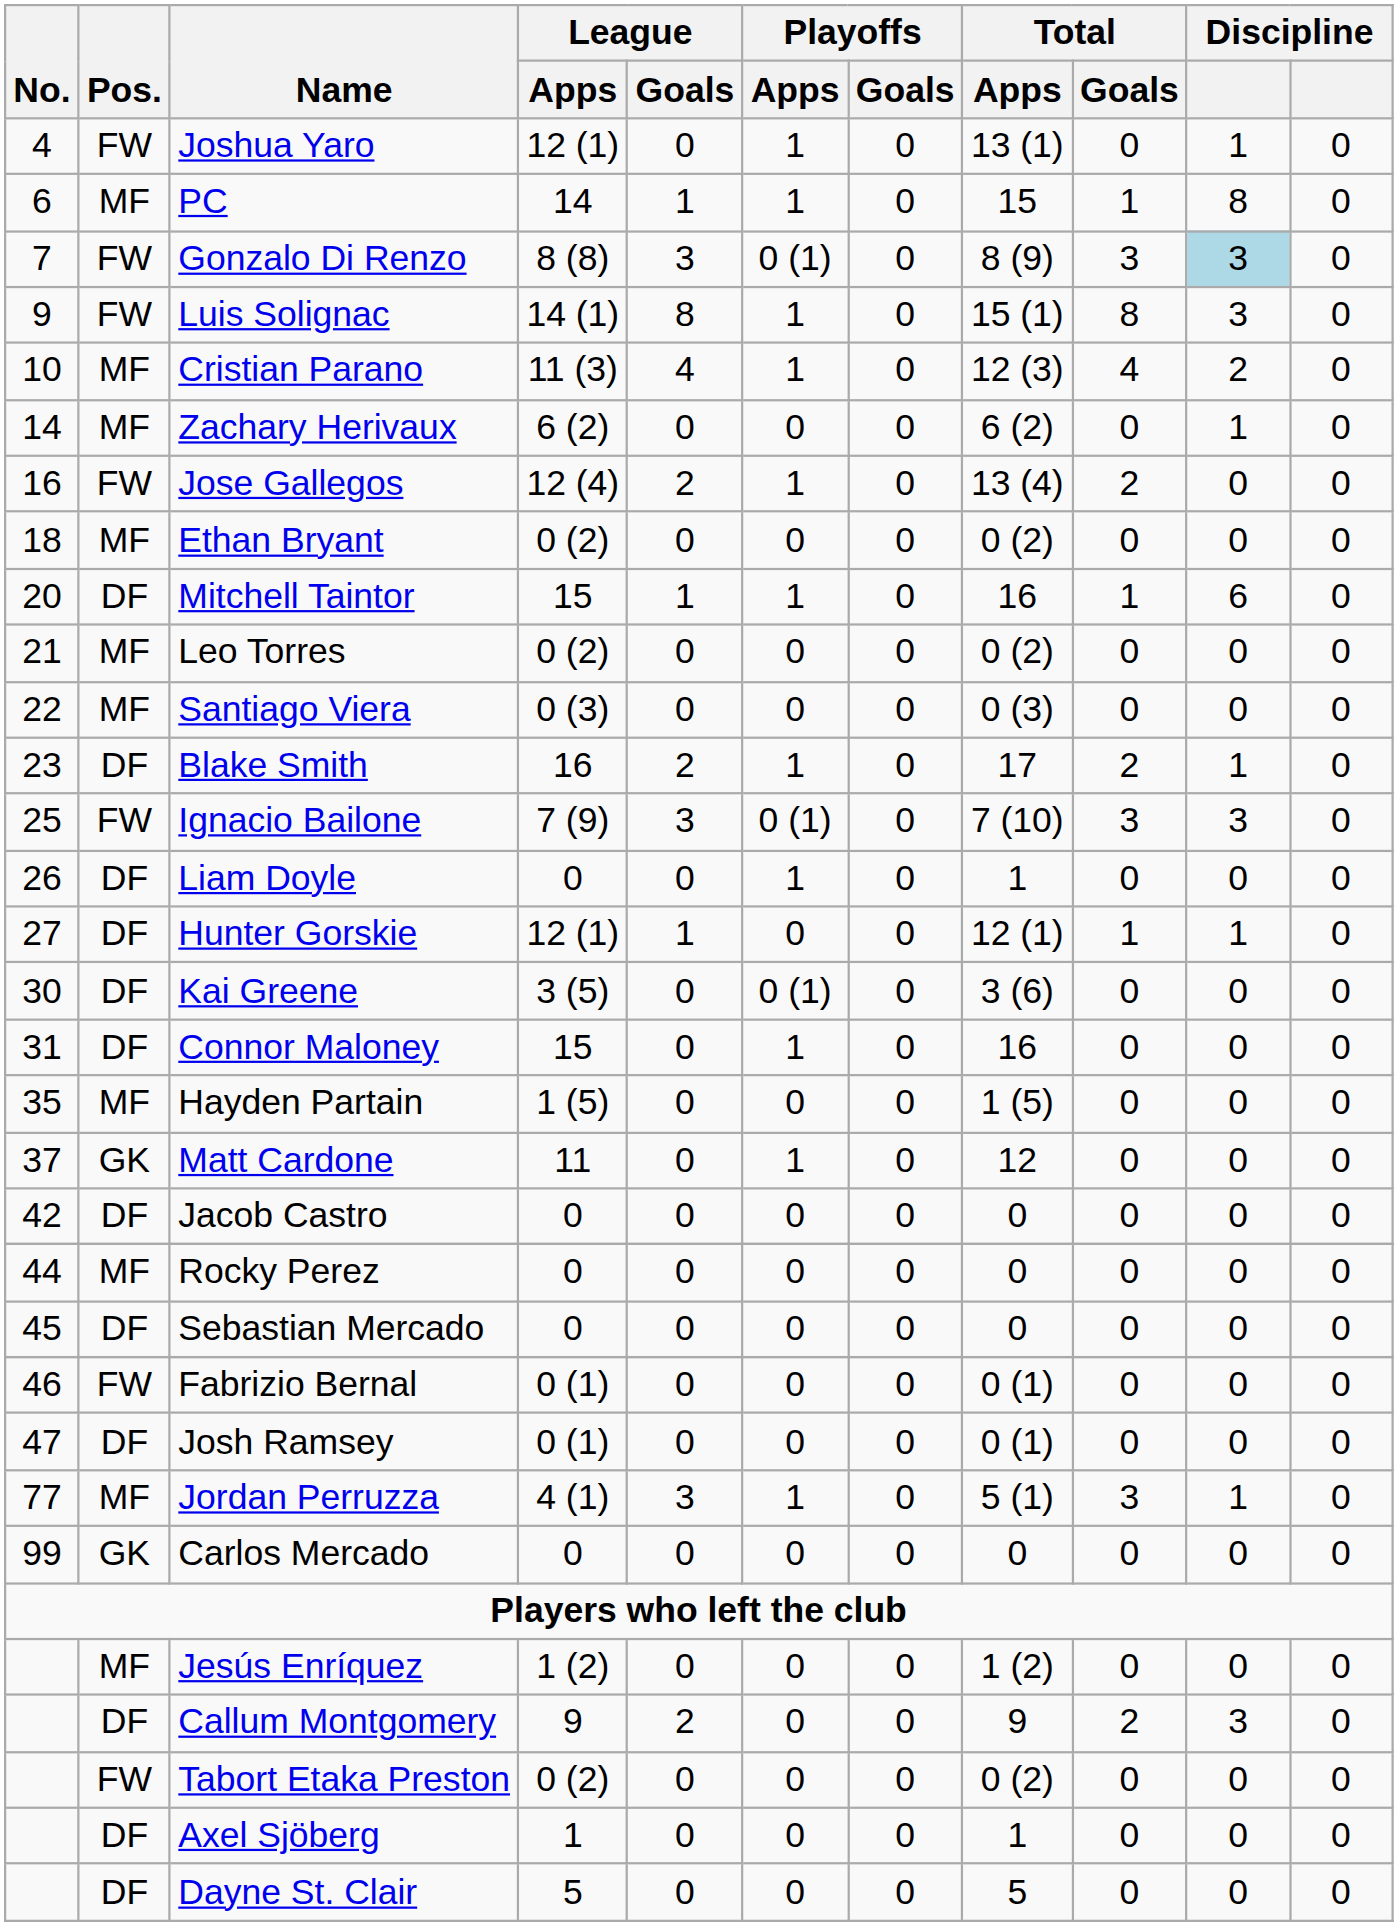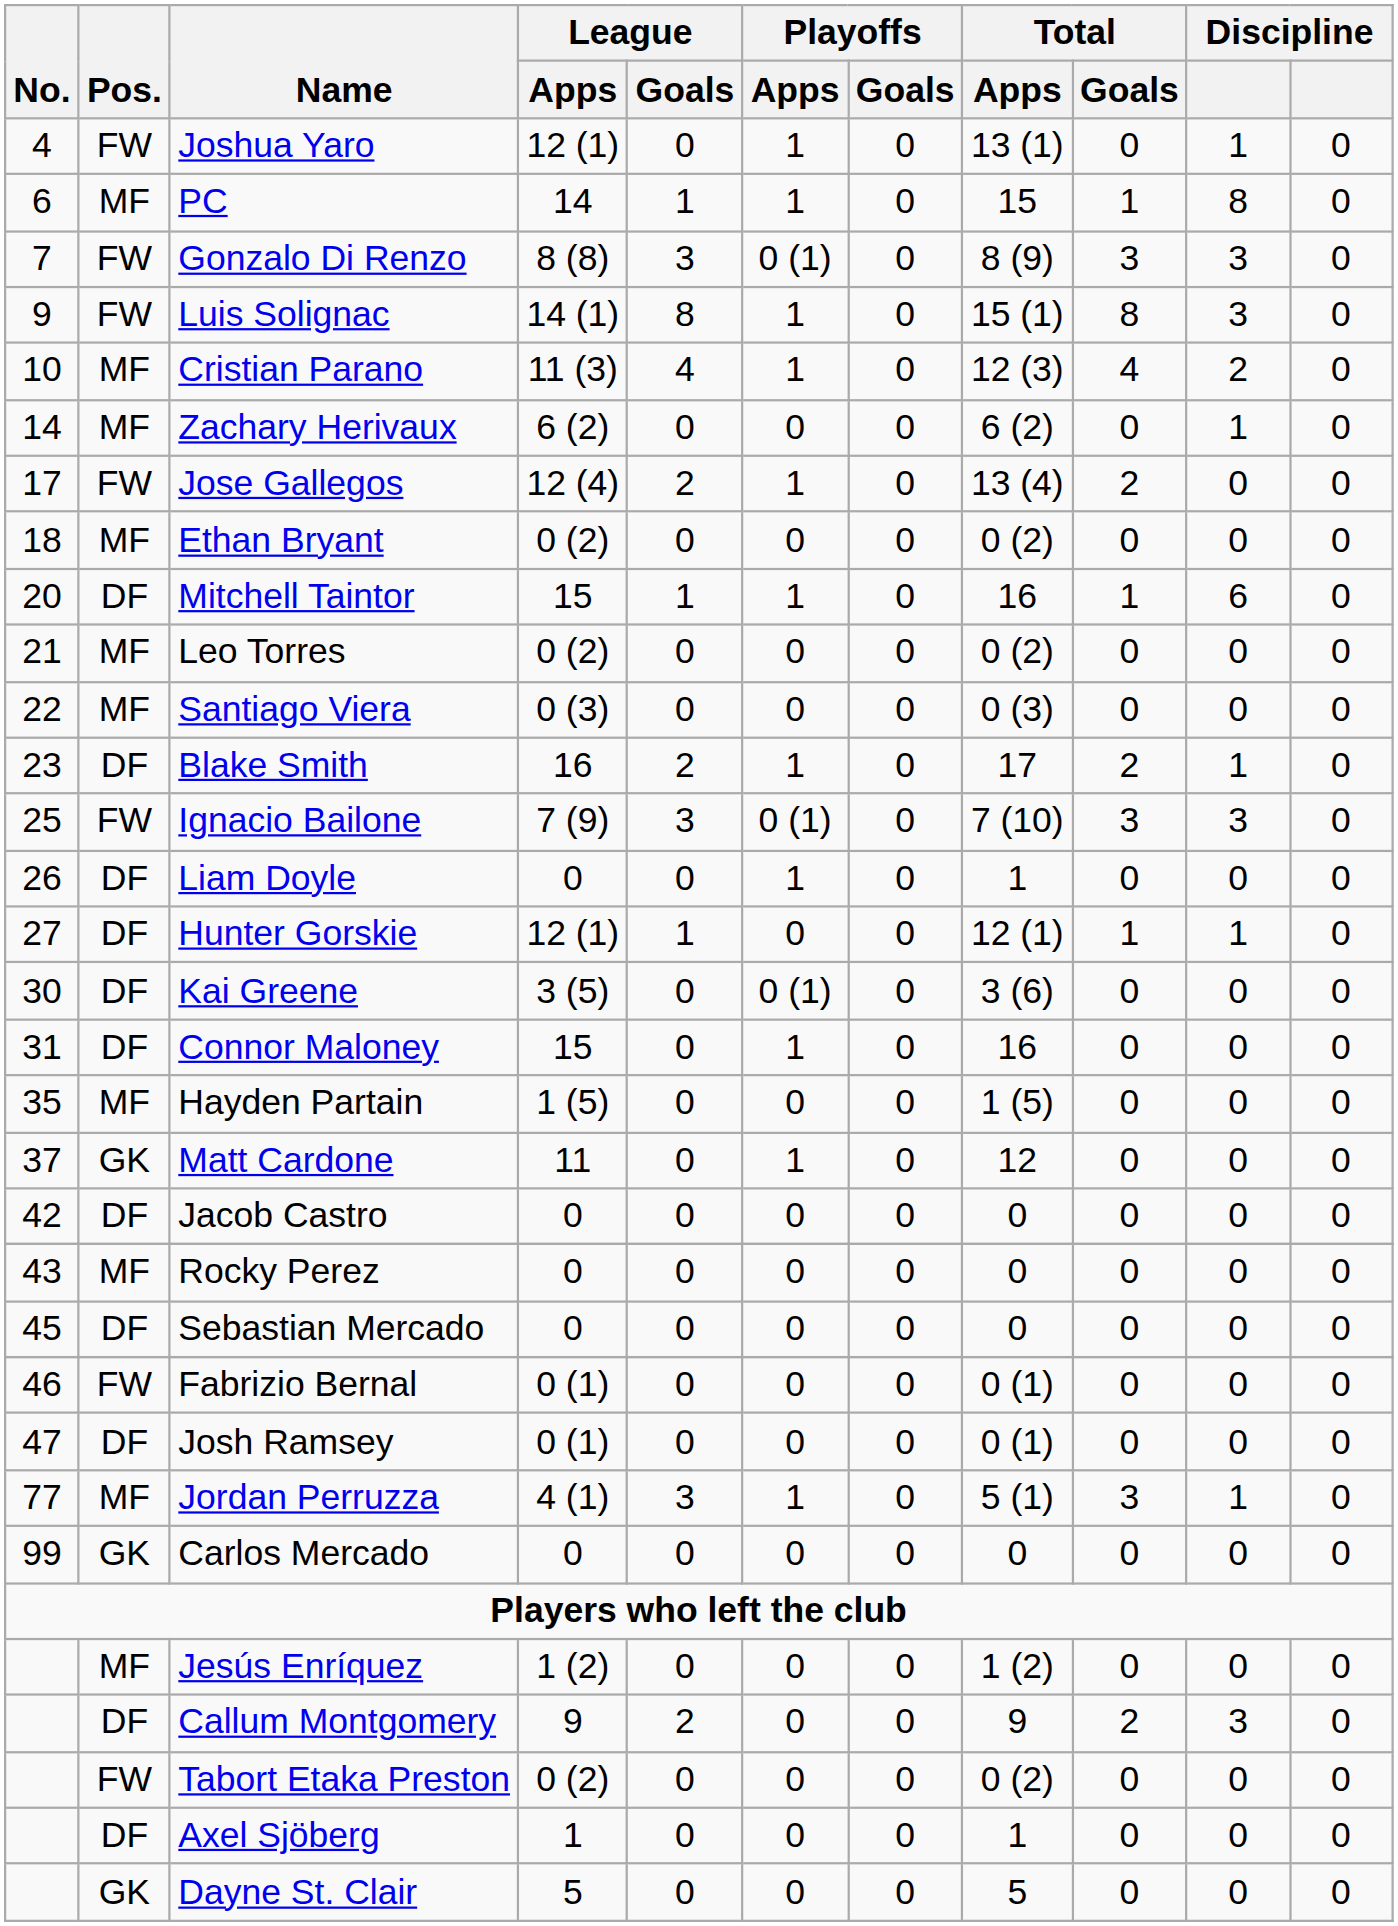 <table class="wikitable" style="text-align:center">
 <tr>
 <th rowspan="2" style="vertical-align:bottom;">No.</th>
 <th rowspan="2" style="vertical-align:bottom;">Pos.</th>
 <th rowspan="2" style="vertical-align:bottom;">Name</th>
 <th colspan="2" style="width:85px;">League</th>
 <th colspan="2" style="width:85px;">Playoffs</th>
 <th colspan="2" style="width:85px;">Total</th>
 <th colspan="2" style="width:85px;">Discipline</th>
 </tr>
 <tr>
 <th>Apps</th>
 <th>Goals</th>
 <th>Apps</th>
 <th>Goals</th>
 <th>Apps</th>
 <th>Goals</th>
 <th></th>
 <th></th>
 </tr>
 <tr>
 <td>4</td>
 <td>FW</td>
 <td align="left"> <a href='#'>Joshua Yaro</a></td>
 <td>12 (1)</td>
 <td>0</td>
 <td>1</td>
 <td>0</td>
 <td>13 (1)</td>
 <td>0</td>
 <td>1</td>
 <td 0>0</td>
 </tr>
 <tr>
 <td>6</td>
 <td>MF</td>
 <td align="left"> <a href='#'>PC</a></td>
 <td>14</td>
 <td>1</td>
 <td>1</td>
 <td>0</td>
 <td>15</td>
 <td>1</td>
 <td>8</td>
 <td 0>0</td>
 </tr>
 <tr>
 <td>7</td>
 <td>FW</td>
 <td align="left"> <a href='#'>Gonzalo Di Renzo</a></td>
 <td>8 (8)</td>
 <td>3</td>
 <td>0 (1)</td>
 <td>0</td>
 <td>8 (9)</td>
 <td>3</td>
-<td style="background: lightblue;">3</td>
+<td>3</td>
 <td 0>0</td>
 </tr>
 <tr>
 <td>9</td>
 <td>FW</td>
 <td align="left"> <a href='#'>Luis Solignac</a></td>
 <td>14 (1)</td>
 <td>8</td>
 <td>1</td>
 <td>0</td>
 <td>15 (1)</td>
 <td>8</td>
 <td>3</td>
 <td 0>0</td>
 </tr>
 <tr>
 <td>10</td>
 <td>MF</td>
 <td align="left"> <a href='#'>Cristian Parano</a></td>
 <td>11 (3)</td>
 <td>4</td>
 <td>1</td>
 <td>0</td>
 <td>12 (3)</td>
 <td>4</td>
 <td>2</td>
 <td 0>0</td>
 </tr>
 <tr>
 <td>14</td>
 <td>MF</td>
 <td align="left"> <a href='#'>Zachary Herivaux</a></td>
 <td>6 (2)</td>
 <td>0</td>
 <td>0</td>
 <td>0</td>
 <td>6 (2)</td>
 <td>0</td>
 <td>1</td>
 <td 0>0</td>
 </tr>
 <tr>
-<td>16</td>
+<td>17</td>
 <td>FW</td>
 <td align="left"> <a href='#'>Jose Gallegos</a></td>
 <td>12 (4)</td>
 <td>2</td>
 <td>1</td>
 <td>0</td>
 <td>13 (4)</td>
 <td>2</td>
 <td>0</td>
 <td 0>0</td>
 </tr>
 <tr>
 <td>18</td>
 <td>MF</td>
 <td align="left"> <a href='#'>Ethan Bryant</a></td>
 <td>0 (2)</td>
 <td>0</td>
 <td>0</td>
 <td>0</td>
 <td>0 (2)</td>
 <td>0</td>
 <td>0</td>
 <td 0>0</td>
 </tr>
 <tr>
 <td>20</td>
 <td>DF</td>
 <td align="left"> <a href='#'>Mitchell Taintor</a></td>
 <td>15</td>
 <td>1</td>
 <td>1</td>
 <td>0</td>
 <td>16</td>
 <td>1</td>
 <td>6</td>
 <td 0>0</td>
 </tr>
 <tr>
 <td>21</td>
 <td>MF</td>
 <td align="left"> Leo Torres</td>
 <td>0 (2)</td>
 <td>0</td>
 <td>0</td>
 <td>0</td>
 <td>0 (2)</td>
 <td>0</td>
 <td>0</td>
 <td 0>0</td>
 </tr>
 <tr>
 <td>22</td>
 <td>MF</td>
 <td align="left"> <a href='#'>Santiago Viera</a></td>
 <td>0 (3)</td>
 <td>0</td>
 <td>0</td>
 <td>0</td>
 <td>0 (3)</td>
 <td>0</td>
 <td>0</td>
 <td 0>0</td>
 </tr>
 <tr>
 <td>23</td>
 <td>DF</td>
 <td align="left"> <a href='#'>Blake Smith</a></td>
 <td>16</td>
 <td>2</td>
 <td>1</td>
 <td>0</td>
 <td>17</td>
 <td>2</td>
 <td>1</td>
 <td 0>0</td>
 </tr>
 <tr>
 <td>25</td>
 <td>FW</td>
 <td align="left"> <a href='#'>Ignacio Bailone</a></td>
 <td>7 (9)</td>
 <td>3</td>
 <td>0 (1)</td>
 <td>0</td>
 <td>7 (10)</td>
 <td>3</td>
 <td>3</td>
 <td 0>0</td>
 </tr>
 <tr>
 <td>26</td>
 <td>DF</td>
 <td align="left"> <a href='#'>Liam Doyle</a></td>
 <td>0</td>
 <td>0</td>
 <td>1</td>
 <td>0</td>
 <td>1</td>
 <td>0</td>
 <td>0</td>
 <td 0>0</td>
 </tr>
 <tr>
 <td>27</td>
 <td>DF</td>
 <td align="left"> <a href='#'>Hunter Gorskie</a></td>
 <td>12 (1)</td>
 <td>1</td>
 <td>0</td>
 <td>0</td>
 <td>12 (1)</td>
 <td>1</td>
 <td>1</td>
 <td 0>0</td>
 </tr>
 <tr>
 <td>30</td>
 <td>DF</td>
 <td align="left"> <a href='#'>Kai Greene</a></td>
 <td>3 (5)</td>
 <td>0</td>
 <td>0 (1)</td>
 <td>0</td>
 <td>3 (6)</td>
 <td>0</td>
 <td>0</td>
 <td 0>0</td>
 </tr>
 <tr>
 <td>31</td>
 <td>DF</td>
 <td align="left"> <a href='#'>Connor Maloney</a></td>
 <td>15</td>
 <td>0</td>
 <td>1</td>
 <td>0</td>
 <td>16</td>
 <td>0</td>
 <td>0</td>
 <td 0>0</td>
 </tr>
 <tr>
 <td>35</td>
 <td>MF</td>
 <td align="left"> Hayden Partain</td>
 <td>1 (5)</td>
 <td>0</td>
 <td>0</td>
 <td>0</td>
 <td>1 (5)</td>
 <td>0</td>
 <td>0</td>
 <td 0>0</td>
 </tr>
 <tr>
 <td>37</td>
 <td>GK</td>
 <td align="left"> <a href='#'>Matt Cardone</a></td>
 <td>11</td>
 <td>0</td>
 <td>1</td>
 <td>0</td>
 <td>12</td>
 <td>0</td>
 <td>0</td>
 <td 0>0</td>
 </tr>
 <tr>
 <td>42</td>
 <td>DF</td>
 <td align="left"> Jacob Castro</td>
 <td>0</td>
 <td>0</td>
 <td>0</td>
 <td>0</td>
 <td>0</td>
 <td>0</td>
 <td>0</td>
 <td 0>0</td>
 </tr>
 <tr>
 </tr>
 <tr>
-<td>44</td>
+<td>43</td>
 <td>MF</td>
 <td align="left"> Rocky Perez</td>
 <td>0</td>
 <td>0</td>
 <td>0</td>
 <td>0</td>
 <td>0</td>
 <td>0</td>
 <td>0</td>
 <td 0>0</td>
 </tr>
 <tr>
 <td>45</td>
 <td>DF</td>
 <td align="left"> Sebastian Mercado</td>
 <td>0</td>
 <td>0</td>
 <td>0</td>
 <td>0</td>
 <td>0</td>
 <td>0</td>
 <td>0</td>
 <td 0>0</td>
 </tr>
 <tr>
 </tr>
 <tr>
 <td>46</td>
 <td>FW</td>
 <td align="left"> Fabrizio Bernal</td>
 <td>0 (1)</td>
 <td>0</td>
 <td>0</td>
 <td>0</td>
 <td>0 (1)</td>
 <td>0</td>
 <td>0</td>
 <td 0>0</td>
 </tr>
 <tr>
 <td>47</td>
 <td>DF</td>
 <td align="left"> Josh Ramsey</td>
 <td>0 (1)</td>
 <td>0</td>
 <td>0</td>
 <td>0</td>
 <td>0 (1)</td>
 <td>0</td>
 <td>0</td>
 <td 0>0</td>
 </tr>
 <tr>
 <td>77</td>
 <td>MF</td>
 <td align="left"> <a href='#'>Jordan Perruzza</a></td>
 <td>4 (1)</td>
 <td>3</td>
 <td>1</td>
 <td>0</td>
 <td>5 (1)</td>
 <td>3</td>
 <td>1</td>
 <td 0>0</td>
 </tr>
 <tr>
 <td>99</td>
 <td>GK</td>
 <td align="left"> Carlos Mercado</td>
 <td>0</td>
 <td>0</td>
 <td>0</td>
 <td>0</td>
 <td>0</td>
 <td>0</td>
 <td>0</td>
 <td 0>0</td>
 </tr>
 <tr>
 <td colspan="11"><strong>Players who left the club</strong></td>
 </tr>
 <tr>
 <td></td>
 <td>MF</td>
 <td align="left"> <a href='#'>Jesús Enríquez</a></td>
 <td>1 (2)</td>
 <td>0</td>
 <td>0</td>
 <td>0</td>
 <td>1 (2)</td>
 <td>0</td>
 <td>0</td>
 <td 0>0</td>
 </tr>
 <tr>
 <td></td>
 <td>DF</td>
 <td align="left"> <a href='#'>Callum Montgomery</a></td>
 <td>9</td>
 <td>2</td>
 <td>0</td>
 <td>0</td>
 <td>9</td>
 <td>2</td>
 <td>3</td>
 <td 0>0</td>
 </tr>
 <tr>
 <td></td>
 <td>FW</td>
 <td align="left"> <a href='#'>Tabort Etaka Preston</a></td>
 <td>0 (2)</td>
 <td>0</td>
 <td>0</td>
 <td>0</td>
 <td>0 (2)</td>
 <td>0</td>
 <td>0</td>
 <td 0>0</td>
 </tr>
 <tr>
 <td></td>
 <td>DF</td>
 <td align="left"> <a href='#'>Axel Sjöberg</a></td>
 <td>1</td>
 <td>0</td>
 <td>0</td>
 <td>0</td>
 <td>1</td>
 <td>0</td>
 <td>0</td>
 <td 0>0</td>
 </tr>
 <tr>
 <td></td>
-<td>DF</td>
+<td>GK</td>
 <td align="left"> <a href='#'>Dayne St. Clair</a></td>
 <td>5</td>
 <td>0</td>
 <td>0</td>
 <td>0</td>
 <td>5</td>
 <td>0</td>
 <td>0</td>
 <td 0>0</td>
 </tr>
 <tr>
 </tr>
 </table>
